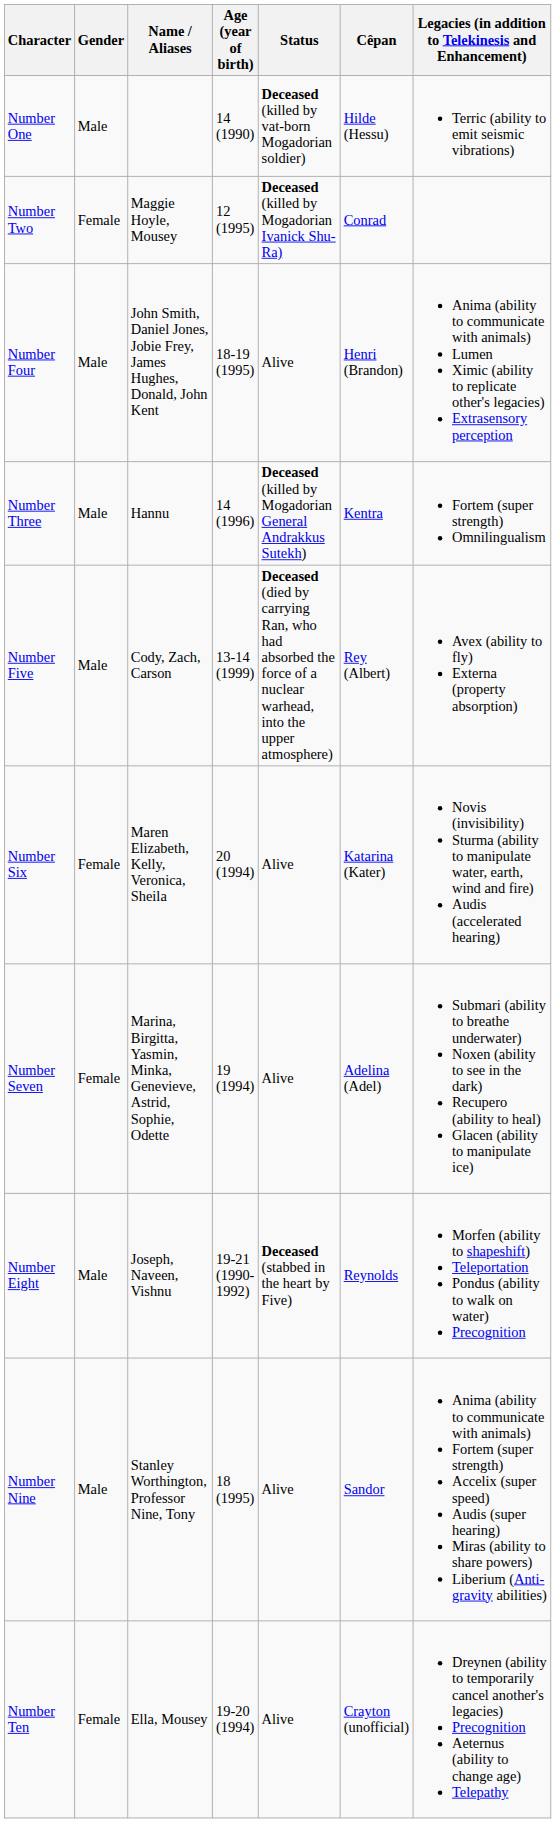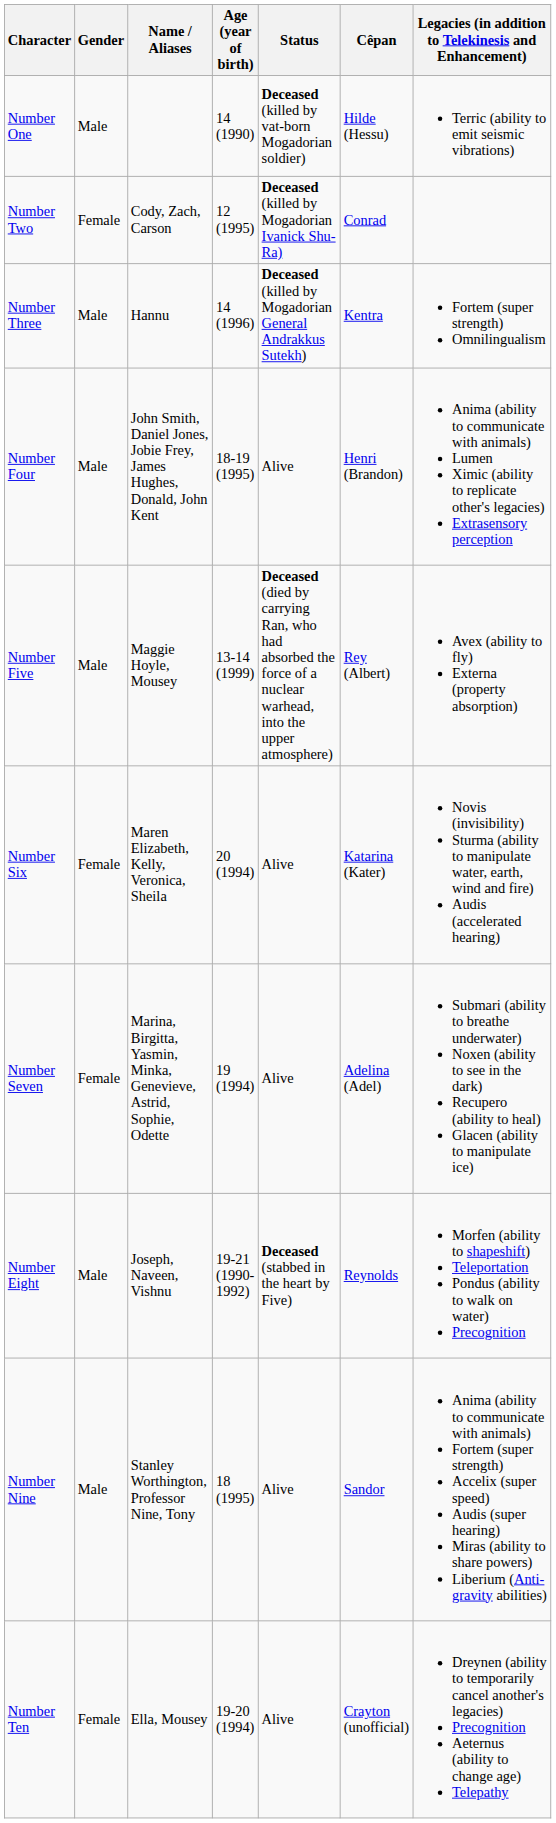 <table class="wikitable">
 <tr>
 <th>Character</th>
 <th>Gender</th>
 <th>Name / Aliases</th>
 <th>Age (year of birth)</th>
 <th>Status</th>
 <th>Cêpan</th>
 <th>Legacies (in addition to <a href='#'>Telekinesis</a> and Enhancement)</th>
 </tr>
 <tr>
 <td><a href='#'>Number One</a></td>
 <td>Male</td>
 <td></td>
 <td>14 (1990)</td>
 <td><strong>Deceased</strong> (killed by vat-born Mogadorian soldier)</td>
 <td><a href='#'>Hilde</a> (Hessu)</td>
 <td><br><ul><li>Terric (ability to emit seismic vibrations)</li></ul></td>
 </tr>
 <tr>
 <td><a href='#'>Number Two</a></td>
 <td>Female</td>
-<td>Maggie Hoyle, Mousey</td>
+<td>Cody, Zach, Carson</td>
 <td>12 (1995)</td>
 <td><strong>Deceased</strong> (killed by Mogadorian <a href='#'>Ivanick Shu-Ra)</a></td>
 <td><a href='#'>Conrad</a></td>
 <td></td>
+</tr>
+<tr>
+<td><a href='#'>Number Three</a></td>
+<td>Male</td>
+<td>Hannu</td>
+<td>14 (1996)</td>
+<td><strong>Deceased</strong> (killed by Mogadorian <a href='#'>General Andrakkus Sutekh</a>)</td>
+<td><a href='#'>Kentra</a></td>
+<td><br><ul><li>Fortem (super strength)</li><li>Omnilingualism</li></ul></td>
 </tr>
 <tr>
 <td><a href='#'>Number Four</a></td>
 <td>Male</td>
 <td>John Smith, Daniel Jones, Jobie Frey, James Hughes, Donald, John Kent</td>
 <td>18-19 (1995)</td>
 <td>Alive</td>
 <td><a href='#'>Henri</a> (Brandon)</td>
 <td><br><ul><li>Anima (ability to communicate with animals)</li><li>Lumen</li><li>Ximic (ability to replicate other's legacies)</li><li><a href='#'>Extrasensory perception</a></li></ul></td>
 </tr>
 <tr>
-<td><a href='#'>Number Three</a></td>
-<td>Male</td>
-<td>Hannu</td>
-<td>14 (1996)</td>
-<td><strong>Deceased</strong> (killed by Mogadorian <a href='#'>General Andrakkus Sutekh</a>)</td>
-<td><a href='#'>Kentra</a></td>
-<td><br><ul><li>Fortem (super strength)</li><li>Omnilingualism</li></ul></td>
-</tr>
-<tr>
 <td><a href='#'>Number Five</a></td>
 <td>Male</td>
-<td>Cody, Zach, Carson</td>
+<td>Maggie Hoyle, Mousey</td>
 <td>13-14 (1999)</td>
 <td><strong>Deceased</strong> (died by carrying Ran, who had absorbed the force of a nuclear warhead, into the upper atmosphere)</td>
 <td><a href='#'>Rey</a> (Albert)</td>
 <td><br><ul><li>Avex (ability to fly)</li><li>Externa (property absorption)</li></ul></td>
 </tr>
 <tr>
 <td><a href='#'>Number Six</a></td>
 <td>Female</td>
 <td>Maren Elizabeth, Kelly, Veronica, Sheila</td>
 <td>20 (1994)</td>
 <td>Alive</td>
 <td><a href='#'>Katarina</a> (Kater)</td>
 <td><br><ul><li>Novis (invisibility)</li><li>Sturma (ability to manipulate water, earth, wind and fire)</li><li>Audis (accelerated hearing)</li></ul></td>
 </tr>
 <tr>
 <td><a href='#'>Number Seven</a></td>
 <td>Female</td>
 <td>Marina, Birgitta, Yasmin, Minka, Genevieve, Astrid, Sophie, Odette</td>
 <td>19 (1994)</td>
 <td>Alive</td>
 <td><a href='#'>Adelina</a> (Adel)</td>
 <td><br><ul><li>Submari (ability to breathe underwater)</li><li>Noxen (ability to see in the dark)</li><li>Recupero (ability to heal)</li><li>Glacen (ability to manipulate ice)</li></ul></td>
 </tr>
 <tr>
 <td><a href='#'>Number Eight</a></td>
 <td>Male</td>
 <td>Joseph, Naveen, Vishnu</td>
 <td>19-21 (1990-1992)</td>
 <td><strong>Deceased</strong> (stabbed in the heart by Five)</td>
 <td><a href='#'>Reynolds</a></td>
 <td><br><ul><li>Morfen (ability to <a href='#'>shapeshift</a>)</li><li><a href='#'>Teleportation</a></li><li>Pondus (ability to walk on water)</li><li><a href='#'>Precognition</a></li></ul></td>
 </tr>
 <tr>
 <td><a href='#'>Number Nine</a></td>
 <td>Male</td>
 <td>Stanley Worthington, Professor Nine, Tony</td>
 <td>18 (1995)</td>
 <td>Alive</td>
 <td><a href='#'>Sandor</a></td>
 <td><br><ul><li>Anima (ability to communicate with animals)</li><li>Fortem (super strength)</li><li>Accelix (super speed)</li><li>Audis (super hearing)</li><li>Miras (ability to share powers)</li><li>Liberium (<a href='#'>Anti-gravity</a> abilities)</li></ul></td>
 </tr>
 <tr>
 <td><a href='#'>Number Ten</a></td>
 <td>Female</td>
 <td>Ella, Mousey</td>
 <td>19-20 (1994)</td>
 <td>Alive</td>
 <td><a href='#'>Crayton</a> (unofficial)</td>
 <td><br><ul><li>Dreynen (ability to temporarily cancel another's legacies)</li><li><a href='#'>Precognition</a></li><li>Aeternus (ability to change age)</li><li><a href='#'>Telepathy</a></li></ul></td>
 </tr>
 </table>
